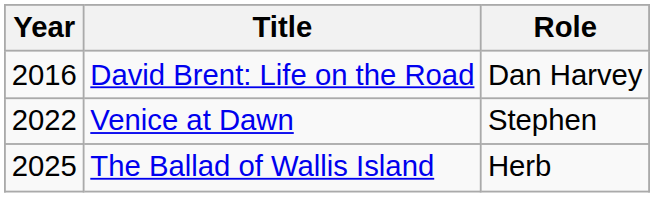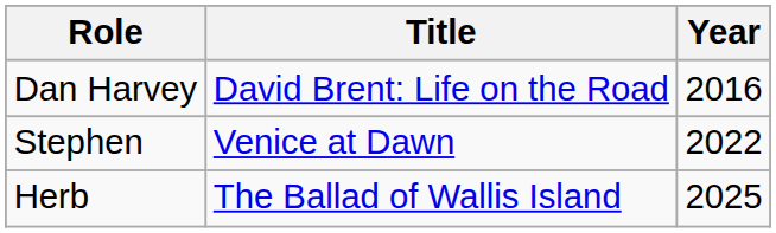 <table class="wikitable">
 <tr>
+<th>Role</th>
+<th>Title</th>
 <th>Year</th>
-<th>Title</th>
-<th>Role</th>
 </tr>
 <tr>
+<td>Dan Harvey</td>
+<td><a href='#'>David Brent: Life on the Road</a></td>
 <td>2016</td>
-<td><a href='#'>David Brent: Life on the Road</a></td>
-<td>Dan Harvey</td>
 </tr>
 <tr>
+<td>Stephen</td>
+<td><a href='#'>Venice at Dawn</a></td>
 <td>2022</td>
-<td><a href='#'>Venice at Dawn</a></td>
-<td>Stephen</td>
 </tr>
 <tr>
+<td>Herb</td>
+<td><a href='#'>The Ballad of Wallis Island</a></td>
 <td>2025</td>
-<td><a href='#'>The Ballad of Wallis Island</a></td>
-<td>Herb</td>
 </tr>
 </table>
